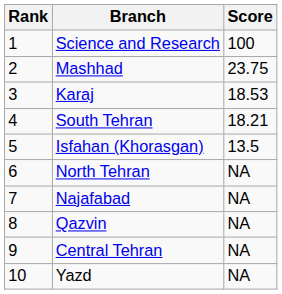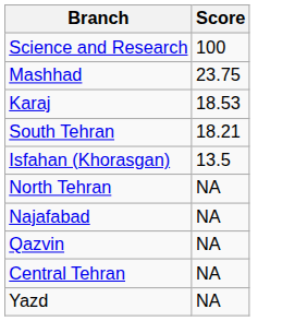 <table class="wikitable" style="text-align:left;">
 <tr>
-<th>Rank</th>
 <th>Branch</th>
 <th>Score</th>
 </tr>
 <tr>
-<td>1</td>
 <td><a href='#'>Science and Research</a></td>
 <td>100</td>
 </tr>
 <tr>
-<td>2</td>
 <td><a href='#'>Mashhad</a></td>
 <td>23.75</td>
 </tr>
 <tr>
-<td>3</td>
 <td><a href='#'>Karaj</a></td>
 <td>18.53</td>
 </tr>
 <tr>
-<td>4</td>
 <td><a href='#'>South Tehran</a></td>
 <td>18.21</td>
 </tr>
 <tr>
-<td>5</td>
 <td><a href='#'>Isfahan (Khorasgan)</a></td>
 <td>13.5</td>
 </tr>
 <tr>
-<td>6</td>
 <td><a href='#'>North Tehran</a></td>
 <td>NA</td>
 </tr>
 <tr>
-<td>7</td>
 <td><a href='#'>Najafabad</a></td>
 <td>NA</td>
 </tr>
 <tr>
-<td>8</td>
 <td><a href='#'>Qazvin</a></td>
 <td>NA</td>
 </tr>
 <tr>
-<td>9</td>
 <td><a href='#'>Central Tehran</a></td>
 <td>NA</td>
 </tr>
 <tr>
-<td>10</td>
 <td>Yazd</td>
 <td>NA</td>
 </tr>
 </table>
